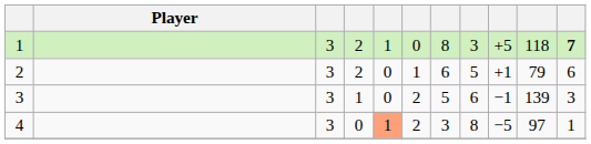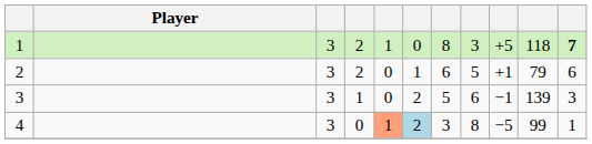 <table class="wikitable" style="text-align:center;">
 <tr>
 <th width=20></th>
 <th width=260>Player</th>
 <th width=20></th>
 <th width=20></th>
 <th width=20></th>
 <th width=20></th>
 <th width=20></th>
 <th width=20></th>
 <th width=20></th>
 <th width=30></th>
 <th width=20></th>
 </tr>
 <tr style="background:#D0F0C0;">
 <td>1</td>
 <td align=left> <small></small></td>
 <td>3</td>
 <td>2</td>
 <td>1</td>
 <td>0</td>
 <td>8</td>
 <td>3</td>
 <td>+5</td>
 <td>118</td>
 <td><strong>7</strong></td>
 </tr>
 <tr>
 <td>2</td>
 <td align=left> <small></small></td>
 <td>3</td>
 <td>2</td>
 <td>0</td>
 <td>1</td>
 <td>6</td>
 <td>5</td>
 <td>+1</td>
 <td>79</td>
 <td>6</td>
 </tr>
 <tr>
 <td>3</td>
 <td align=left> <small></small></td>
 <td>3</td>
 <td>1</td>
 <td>0</td>
 <td>2</td>
 <td>5</td>
 <td>6</td>
 <td>−1</td>
 <td>139</td>
 <td>3</td>
 </tr>
 <tr>
 <td>4</td>
 <td align=left> <small></small></td>
 <td>3</td>
 <td>0</td>
 <td style="background: lightsalmon;">1</td>
-<td>2</td>
+<td style="background: lightblue;">2</td>
 <td>3</td>
 <td>8</td>
 <td>−5</td>
-<td>97</td>
+<td>99</td>
 <td>1</td>
 </tr>
 <tr>
 </tr>
 </table>
